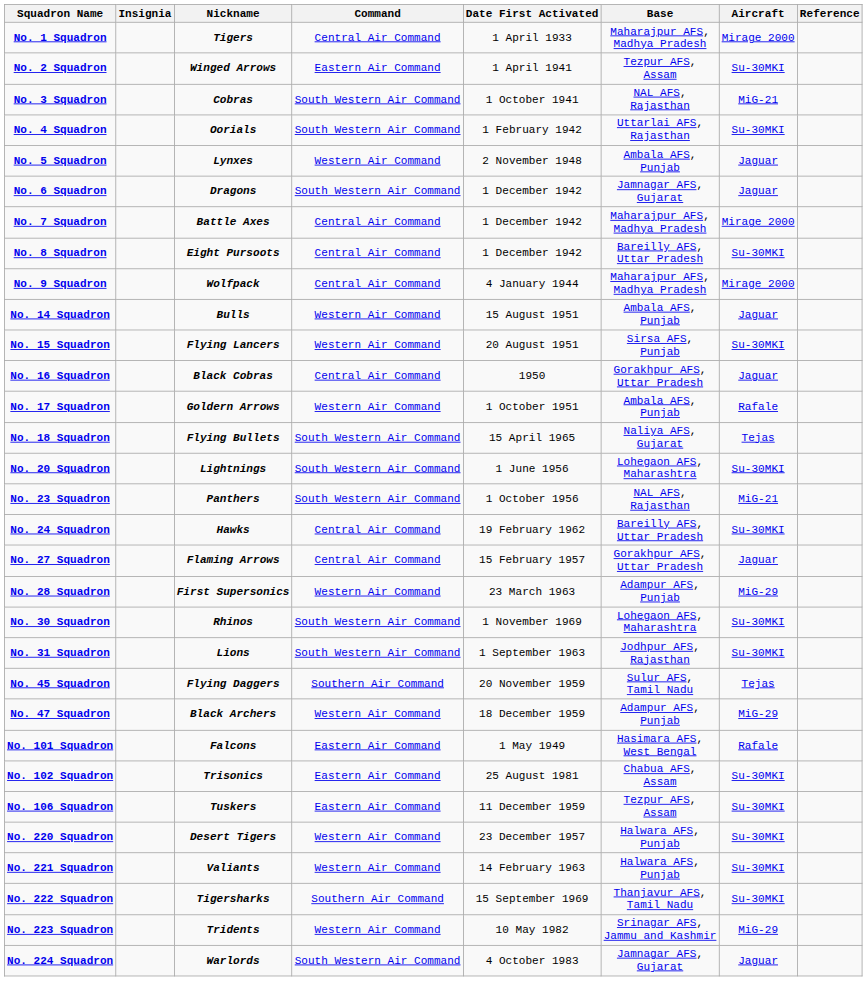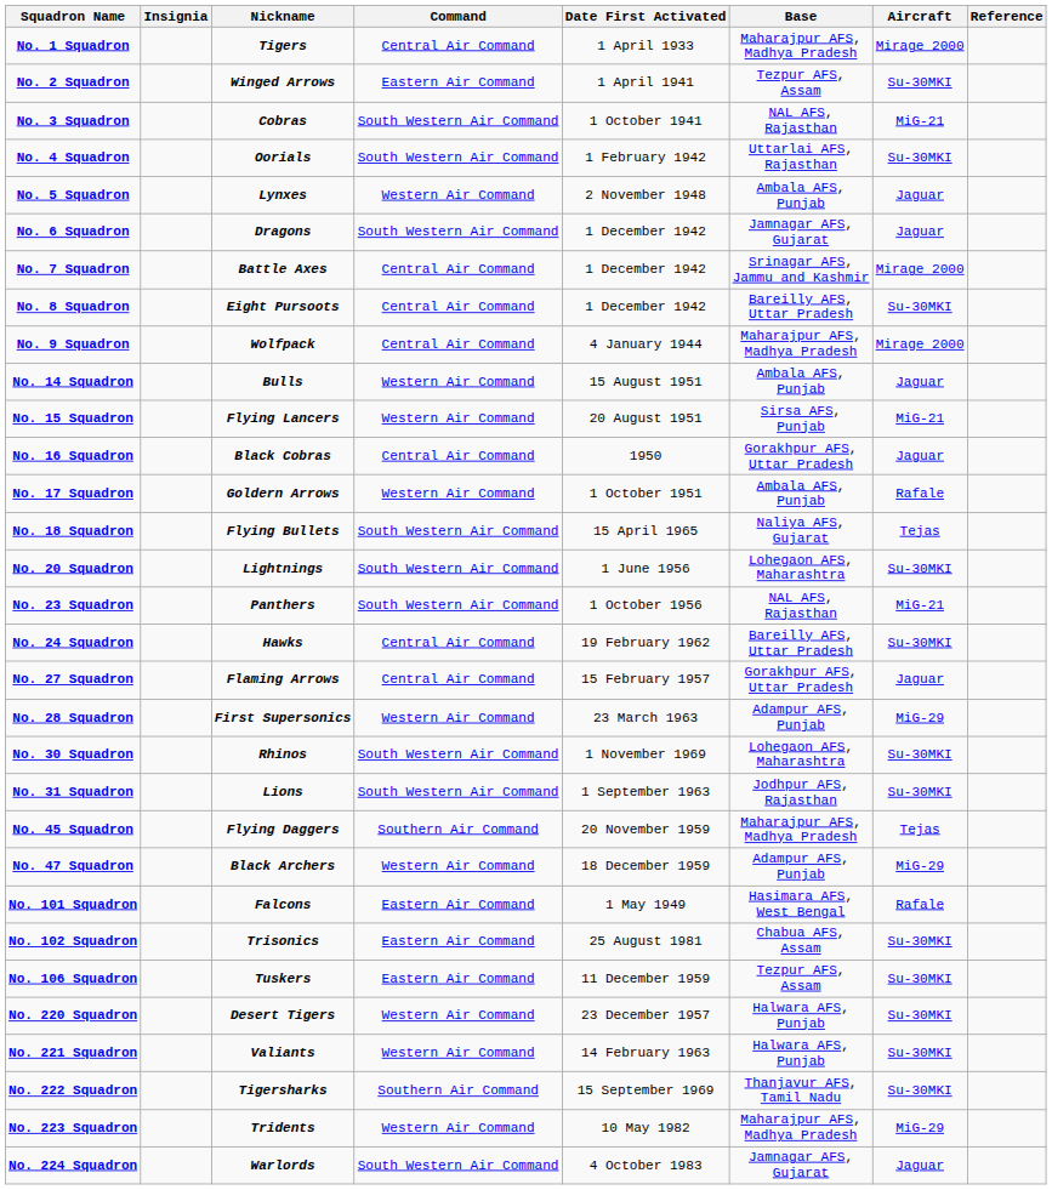 <table class="wikitable sortable" style="text-align:center;"style="font-size: 85%">
 <tr>
 <th>Squadron Name</th>
 <th>Insignia</th>
 <th>Nickname</th>
 <th>Command</th>
 <th>Date First Activated</th>
 <th>Base</th>
 <th>Aircraft</th>
 <th>Reference</th>
 </tr>
 <tr>
 <td><strong><a href='#'>No. 1 Squadron</a></strong></td>
 <td></td>
 <td><strong><em>Tigers</em></strong></td>
 <td><a href='#'>Central Air Command</a></td>
 <td>1 April 1933</td>
 <td><a href='#'>Maharajpur AFS</a>, <br><a href='#'>Madhya Pradesh</a></td>
 <td><a href='#'>Mirage 2000</a></td>
 <td></td>
 </tr>
 <tr>
 <td><strong><a href='#'>No. 2 Squadron</a></strong></td>
 <td></td>
 <td><strong><em>Winged Arrows</em></strong></td>
 <td><a href='#'>Eastern Air Command</a></td>
 <td>1 April 1941</td>
 <td><a href='#'>Tezpur AFS</a>, <br><a href='#'>Assam</a></td>
 <td><a href='#'>Su-30MKI</a></td>
 <td></td>
 </tr>
 <tr>
 <td><strong><a href='#'>No. 3 Squadron</a></strong></td>
 <td></td>
 <td><strong><em>Cobras</em></strong></td>
 <td><a href='#'>South Western Air Command</a></td>
 <td>1 October 1941</td>
 <td><a href='#'>NAL AFS</a>, <br><a href='#'>Rajasthan</a></td>
 <td><a href='#'>MiG-21</a></td>
 <td></td>
 </tr>
 <tr>
 <td><strong><a href='#'>No. 4 Squadron</a></strong></td>
 <td></td>
 <td><strong><em>Oorials</em></strong></td>
 <td><a href='#'>South Western Air Command</a></td>
 <td>1 February 1942</td>
 <td><a href='#'>Uttarlai AFS</a>, <br><a href='#'>Rajasthan</a></td>
 <td><a href='#'>Su-30MKI</a></td>
 <td></td>
 </tr>
 <tr>
 <td><strong><a href='#'>No. 5 Squadron</a></strong></td>
 <td></td>
 <td><strong><em>Lynxes</em></strong></td>
 <td><a href='#'>Western Air Command</a></td>
 <td>2 November 1948</td>
 <td><a href='#'>Ambala AFS</a>, <br><a href='#'>Punjab</a></td>
 <td><a href='#'>Jaguar</a></td>
 <td></td>
 </tr>
 <tr>
 <td><strong><a href='#'>No. 6 Squadron</a></strong></td>
 <td></td>
 <td><strong><em>Dragons</em></strong></td>
 <td><a href='#'>South Western Air Command</a></td>
 <td>1 December 1942</td>
 <td><a href='#'>Jamnagar AFS</a>, <br><a href='#'>Gujarat</a></td>
 <td><a href='#'>Jaguar</a></td>
 <td></td>
 </tr>
 <tr>
 <td><strong><a href='#'>No. 7 Squadron</a></strong></td>
 <td></td>
 <td><strong><em>Battle Axes</em></strong></td>
 <td><a href='#'>Central Air Command</a></td>
 <td>1 December 1942</td>
-<td><a href='#'>Maharajpur AFS</a>, <br><a href='#'>Madhya Pradesh</a></td>
+<td><a href='#'>Srinagar AFS</a>, <br><a href='#'>Jammu and Kashmir</a></td>
 <td><a href='#'>Mirage 2000</a></td>
 <td></td>
 </tr>
 <tr>
 <td><strong><a href='#'>No. 8 Squadron</a></strong></td>
 <td></td>
 <td><strong><em>Eight Pursoots</em></strong></td>
 <td><a href='#'>Central Air Command</a></td>
 <td>1 December 1942</td>
 <td><a href='#'>Bareilly AFS</a>, <br><a href='#'>Uttar Pradesh</a></td>
 <td><a href='#'>Su-30MKI</a></td>
 <td></td>
 </tr>
 <tr>
 <td><strong><a href='#'>No. 9 Squadron</a></strong></td>
 <td></td>
 <td><strong><em>Wolfpack</em></strong></td>
 <td><a href='#'>Central Air Command</a></td>
 <td>4 January 1944</td>
 <td><a href='#'>Maharajpur AFS</a>, <br><a href='#'>Madhya Pradesh</a></td>
 <td><a href='#'>Mirage 2000</a></td>
 <td></td>
 </tr>
 <tr>
 <td><strong><a href='#'>No. 14 Squadron</a></strong></td>
 <td></td>
 <td><strong><em>Bulls</em></strong></td>
 <td><a href='#'>Western Air Command</a></td>
 <td>15 August 1951</td>
 <td><a href='#'>Ambala AFS</a>, <br><a href='#'>Punjab</a></td>
 <td><a href='#'>Jaguar</a></td>
 <td></td>
 </tr>
 <tr>
 <td><strong><a href='#'>No. 15 Squadron</a></strong></td>
 <td></td>
 <td><strong><em>Flying Lancers</em></strong></td>
 <td><a href='#'>Western Air Command</a></td>
 <td>20 August 1951</td>
 <td><a href='#'>Sirsa AFS</a>, <br><a href='#'>Punjab</a></td>
-<td><a href='#'>Su-30MKI</a></td>
+<td><a href='#'>MiG-21</a></td>
 <td></td>
 </tr>
 <tr>
 <td><strong><a href='#'>No. 16 Squadron</a></strong></td>
 <td></td>
 <td><strong><em>Black Cobras</em></strong></td>
 <td><a href='#'>Central Air Command</a></td>
 <td>1950</td>
 <td><a href='#'>Gorakhpur AFS</a>, <br><a href='#'>Uttar Pradesh</a></td>
 <td><a href='#'>Jaguar</a></td>
 <td></td>
 </tr>
 <tr>
 <td><strong><a href='#'>No. 17 Squadron</a></strong></td>
 <td></td>
 <td><strong><em>Goldern Arrows</em></strong></td>
 <td><a href='#'>Western Air Command</a></td>
 <td>1 October 1951</td>
 <td><a href='#'>Ambala AFS</a>, <br><a href='#'>Punjab</a></td>
 <td><a href='#'>Rafale</a></td>
 <td></td>
 </tr>
 <tr>
 <td><strong><a href='#'>No. 18 Squadron</a></strong></td>
 <td></td>
 <td><strong><em>Flying Bullets</em></strong></td>
 <td><a href='#'>South Western Air Command</a></td>
 <td>15 April 1965</td>
 <td><a href='#'>Naliya AFS</a>,<br><a href='#'>Gujarat</a></td>
 <td><a href='#'>Tejas</a></td>
 <td></td>
 </tr>
 <tr>
 <td><strong><a href='#'>No. 20 Squadron</a></strong></td>
 <td></td>
 <td><strong><em>Lightnings</em></strong></td>
 <td><a href='#'>South Western Air Command</a></td>
 <td>1 June 1956</td>
 <td><a href='#'>Lohegaon AFS</a>, <br><a href='#'>Maharashtra</a></td>
 <td><a href='#'>Su-30MKI</a></td>
 <td></td>
 </tr>
 <tr |->
 <td><strong><a href='#'>No. 23 Squadron</a></strong></td>
 <td></td>
 <td><strong><em>Panthers</em></strong></td>
 <td><a href='#'>South Western Air Command</a></td>
 <td>1 October 1956</td>
 <td><a href='#'>NAL AFS</a>, <br><a href='#'>Rajasthan</a></td>
 <td><a href='#'>MiG-21</a></td>
 <td></td>
 </tr>
 <tr>
 <td><strong><a href='#'>No. 24 Squadron</a></strong></td>
 <td></td>
 <td><strong><em>Hawks</em></strong></td>
 <td><a href='#'>Central Air Command</a></td>
 <td>19 February 1962</td>
 <td><a href='#'>Bareilly AFS</a>, <br><a href='#'>Uttar Pradesh</a></td>
 <td><a href='#'>Su-30MKI</a></td>
 <td></td>
 </tr>
 <tr>
 <td><strong><a href='#'>No. 27 Squadron</a></strong></td>
 <td></td>
 <td><strong><em>Flaming Arrows</em></strong></td>
 <td><a href='#'>Central Air Command</a></td>
 <td>15 February 1957</td>
 <td><a href='#'>Gorakhpur AFS</a>, <br><a href='#'>Uttar Pradesh</a></td>
 <td><a href='#'>Jaguar</a></td>
 <td></td>
 </tr>
 <tr>
 <td><strong><a href='#'>No. 28 Squadron</a></strong></td>
 <td></td>
 <td><strong><em>First Supersonics</em></strong></td>
 <td><a href='#'>Western Air Command</a></td>
 <td>23 March 1963</td>
 <td><a href='#'>Adampur AFS</a>, <br><a href='#'>Punjab</a></td>
 <td><a href='#'>MiG-29</a></td>
 <td></td>
 </tr>
 <tr>
 <td><strong><a href='#'>No. 30 Squadron</a></strong></td>
 <td></td>
 <td><strong><em>Rhinos</em></strong></td>
 <td><a href='#'>South Western Air Command</a></td>
 <td>1 November 1969</td>
 <td><a href='#'>Lohegaon AFS</a>, <br><a href='#'>Maharashtra</a></td>
 <td><a href='#'>Su-30MKI</a></td>
 <td></td>
 </tr>
 <tr>
 <td><strong><a href='#'>No. 31 Squadron</a></strong></td>
 <td></td>
 <td><strong><em>Lions</em></strong></td>
 <td><a href='#'>South Western Air Command</a></td>
 <td>1 September 1963</td>
 <td><a href='#'>Jodhpur AFS</a>, <br><a href='#'>Rajasthan</a></td>
 <td><a href='#'>Su-30MKI</a></td>
 <td></td>
 </tr>
 <tr>
 <td><strong><a href='#'>No. 45 Squadron</a></strong></td>
 <td></td>
 <td><strong><em>Flying Daggers</em></strong></td>
 <td><a href='#'>Southern Air Command</a></td>
 <td>20 November 1959</td>
-<td><a href='#'>Sulur AFS</a>, <br><a href='#'>Tamil Nadu</a></td>
+<td><a href='#'>Maharajpur AFS</a>, <br><a href='#'>Madhya Pradesh</a></td>
 <td><a href='#'>Tejas</a></td>
 <td></td>
 </tr>
 <tr>
 <td><strong><a href='#'>No. 47 Squadron</a></strong></td>
 <td></td>
 <td><strong><em>Black Archers</em></strong></td>
 <td><a href='#'>Western Air Command</a></td>
 <td>18 December 1959</td>
 <td><a href='#'>Adampur AFS</a>, <br><a href='#'>Punjab</a></td>
 <td><a href='#'>MiG-29</a></td>
 <td></td>
 </tr>
 <tr>
 <td><strong><a href='#'>No. 101 Squadron</a></strong></td>
 <td></td>
 <td><strong><em>Falcons</em></strong></td>
 <td><a href='#'>Eastern Air Command</a></td>
 <td>1 May 1949</td>
 <td><a href='#'>Hasimara AFS</a>, <br><a href='#'>West Bengal</a></td>
 <td><a href='#'>Rafale</a></td>
 <td></td>
 </tr>
 <tr>
 <td><strong><a href='#'>No. 102 Squadron</a></strong></td>
 <td></td>
 <td><strong><em>Trisonics</em></strong></td>
 <td><a href='#'>Eastern Air Command</a></td>
 <td>25 August 1981</td>
 <td><a href='#'>Chabua AFS</a>, <br><a href='#'>Assam</a></td>
 <td><a href='#'>Su-30MKI</a></td>
 <td></td>
 </tr>
 <tr>
 <td><strong><a href='#'>No. 106 Squadron</a></strong></td>
 <td></td>
 <td><strong><em>Tuskers</em></strong></td>
 <td><a href='#'>Eastern Air Command</a></td>
 <td>11 December 1959</td>
 <td><a href='#'>Tezpur AFS</a>, <br><a href='#'>Assam</a></td>
 <td><a href='#'>Su-30MKI</a></td>
 <td></td>
 </tr>
 <tr>
 <td><strong><a href='#'>No. 220 Squadron</a></strong></td>
 <td></td>
 <td><strong><em>Desert Tigers</em></strong></td>
 <td><a href='#'>Western Air Command</a></td>
 <td>23 December 1957</td>
 <td><a href='#'>Halwara AFS</a>, <br><a href='#'>Punjab</a></td>
 <td><a href='#'>Su-30MKI</a></td>
 <td></td>
 </tr>
 <tr>
 <td><strong><a href='#'>No. 221 Squadron</a></strong></td>
 <td></td>
 <td><strong><em>Valiants</em></strong></td>
 <td><a href='#'>Western Air Command</a></td>
 <td>14 February 1963</td>
 <td><a href='#'>Halwara AFS</a>, <br><a href='#'>Punjab</a></td>
 <td><a href='#'>Su-30MKI</a></td>
 <td></td>
 </tr>
 <tr>
 <td><strong><a href='#'>No. 222 Squadron</a></strong></td>
 <td></td>
 <td><strong><em>Tigersharks</em></strong></td>
 <td><a href='#'>Southern Air Command</a></td>
 <td>15 September 1969</td>
 <td><a href='#'>Thanjavur AFS</a>, <br><a href='#'>Tamil Nadu</a></td>
 <td><a href='#'>Su-30MKI</a></td>
 <td></td>
 </tr>
 <tr>
 <td><strong><a href='#'>No. 223 Squadron</a></strong></td>
 <td></td>
 <td><strong><em>Tridents</em></strong></td>
 <td><a href='#'>Western Air Command</a></td>
 <td>10 May 1982</td>
-<td><a href='#'>Srinagar AFS</a>, <br><a href='#'>Jammu and Kashmir</a></td>
+<td><a href='#'>Maharajpur AFS</a>, <br><a href='#'>Madhya Pradesh</a></td>
 <td><a href='#'>MiG-29</a></td>
 <td></td>
 </tr>
 <tr>
 <td><strong><a href='#'>No. 224 Squadron</a></strong></td>
 <td></td>
 <td><strong><em>Warlords</em></strong></td>
 <td><a href='#'>South Western Air Command</a></td>
 <td>4 October 1983</td>
 <td><a href='#'>Jamnagar AFS</a>, <br><a href='#'>Gujarat</a></td>
 <td><a href='#'>Jaguar</a></td>
 <td></td>
 </tr>
 </table>
